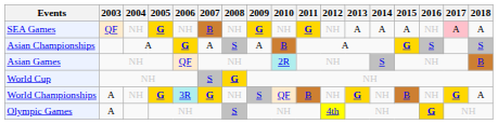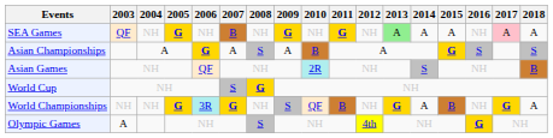 <table class="wikitable" style="font-size: 90%; text-align:center">
 <tr>
 <th>Events</th>
 <th>2003</th>
 <th>2004</th>
 <th>2005</th>
 <th>2006</th>
 <th>2007</th>
 <th>2008</th>
 <th>2009</th>
 <th>2010</th>
 <th>2011</th>
 <th>2012</th>
 <th>2013</th>
 <th>2014</th>
 <th>2015</th>
 <th>2016</th>
 <th>2017</th>
 <th>2018</th>
 </tr>
 <tr>
 <td bgcolor="#ECF2FF"; align="left"><a href='#'>SEA Games</a></td>
 <td bgcolor=FFEBCD><a href='#'>QF</a></td>
 <td style=color:#ccc>NH</td>
 <td bgcolor=gold><a href='#'><strong>G</strong></a></td>
 <td style=color:#ccc>NH</td>
 <td bgcolor=CD7F32><a href='#'>B</a></td>
 <td style=color:#ccc>NH</td>
 <td bgcolor=gold><a href='#'><strong>G</strong></a></td>
 <td style=color:#ccc>NH</td>
 <td bgcolor=gold><a href='#'><strong>G</strong></a></td>
 <td style=color:#ccc>NH</td>
-<td>A</td>
+<td style="background: lightgreen;">A</td>
 <td>A</td>
 <td>A</td>
 <td style=color:#ccc>NH</td>
 <td style="background: pink;">A</td>
 <td>A</td>
 </tr>
 <tr>
 <td bgcolor="#ECF2FF"; align="left"><a href='#'>Asian Championships</a></td>
 <td></td>
 <td colspan="2">A</td>
 <td bgcolor=gold><a href='#'><strong>G</strong></a></td>
 <td>A</td>
 <td bgcolor=silver><a href='#'>S</a></td>
 <td>A</td>
 <td bgcolor=CD7F32><a href='#'>B</a></td>
 <td colspan="4">A</td>
 <td bgcolor=gold><a href='#'><strong>G</strong></a></td>
 <td bgcolor=silver><a href='#'>S</a></td>
 <td><a href='#'></a></td>
 <td bgcolor=silver><a href='#'>S</a></td>
 </tr>
 <tr>
 <td bgcolor="#ECF2FF"; align="left"><a href='#'>Asian Games</a></td>
 <td colspan="3" style=color:#ccc>NH</td>
 <td bgcolor=FFEBCD><a href='#'>QF</a></td>
 <td colspan="3" style=color:#ccc>NH</td>
 <td bgcolor=AFEEEE><a href='#'>2R</a></td>
 <td colspan="3" style=color:#ccc>NH</td>
 <td bgcolor=silver><a href='#'>S</a></td>
 <td colspan="3" style=color:#ccc>NH</td>
 <td bgcolor=CD7F32><a href='#'>B</a></td>
 </tr>
 <tr>
 <td bgcolor="#ECF2FF"; align="left"><a href='#'>World Cup</a></td>
 <td colspan="4" style=color:#ccc>NH</td>
 <td bgcolor=silver><a href='#'>S</a></td>
 <td bgcolor=gold><a href='#'><strong>G</strong></a></td>
 <td colspan="22" style=color:#ccc>NH</td>
 </tr>
 <tr>
 <td bgcolor="#ECF2FF"; align="left"><a href='#'>World Championships</a></td>
-<td>A</td>
+<td style=color:#ccc>NH</td>
 <td style=color:#ccc>NH</td>
 <td bgcolor=gold><a href='#'><strong>G</strong></a></td>
 <td bgcolor=AFEEEE><a href='#'>3R</a></td>
 <td bgcolor=gold><a href='#'><strong>G</strong></a></td>
 <td style=color:#ccc>NH</td>
 <td bgcolor=silver><a href='#'>S</a></td>
 <td bgcolor=FFEBCD><a href='#'>QF</a></td>
 <td bgcolor=CD7F32><a href='#'>B</a></td>
 <td style=color:#ccc>NH</td>
 <td bgcolor=gold><a href='#'><strong>G</strong></a></td>
-<td style=color:#ccc>NH</td>
+<td>A</td>
 <td bgcolor=CD7F32><a href='#'>B</a></td>
 <td style=color:#ccc>NH</td>
 <td bgcolor=gold><a href='#'><strong>G</strong></a></td>
 <td>A</td>
 </tr>
 <tr>
 <td bgcolor="#ECF2FF"; align="left"><a href='#'>Olympic Games</a></td>
 <td>A</td>
 <td></td>
 <td colspan="3" style=color:#ccc>NH</td>
 <td bgcolor=silver><a href='#'>S</a></td>
 <td colspan="3" style=color:#ccc>NH</td>
 <td bgcolor=FFFF00><a href='#'>4th</a></td>
 <td colspan="3" style=color:#ccc>NH</td>
 <td bgcolor=gold><a href='#'><strong>G</strong></a></td>
 <td colspan="2" style=color:#ccc>NH</td>
 </tr>
 </table>
